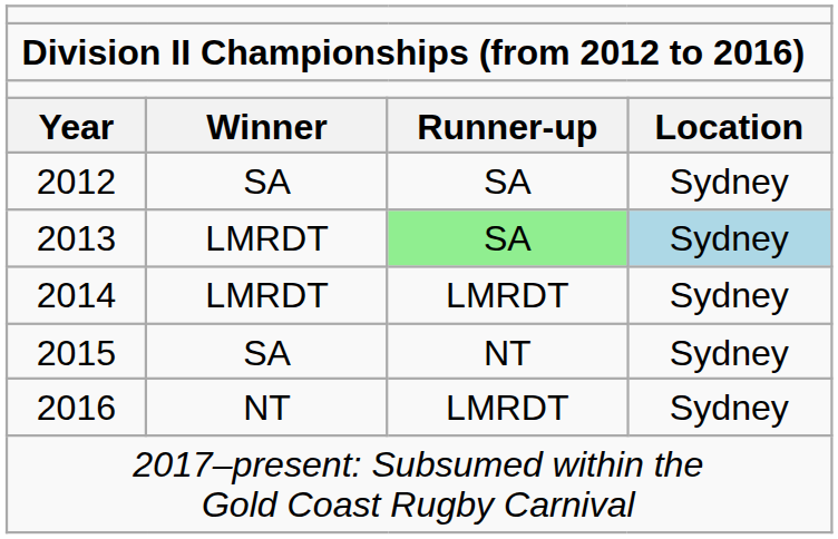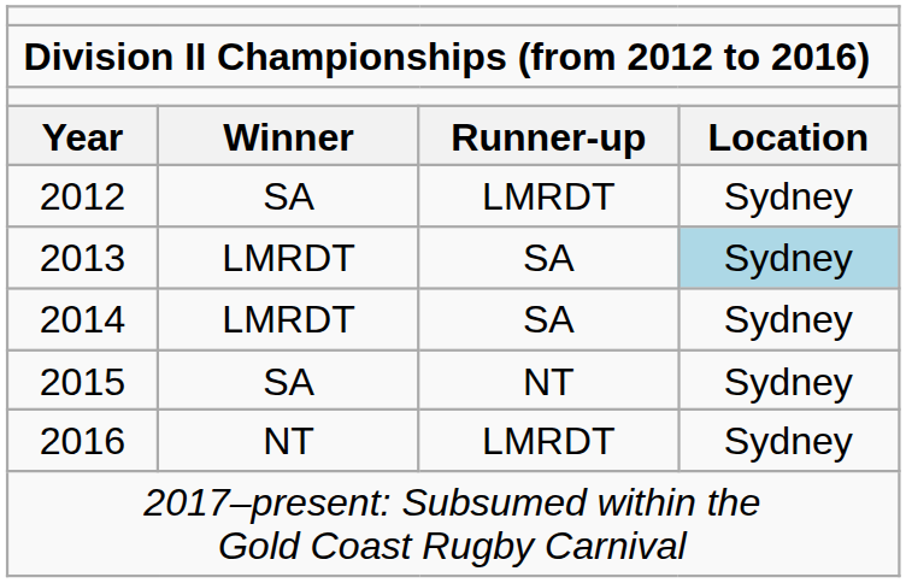 <table class="wikitable" style="text-align:center;margin-left:1em;font-size:90%; float:right;">
 <tr>
 <td colspan=4></td>
 </tr>
 <tr>
 <td colspan=4><strong>Division II Championships (from 2012 to 2016)</strong> </td>
 </tr>
 <tr>
 <td colspan=4></td>
 </tr>
 <tr>
 <th style="width:50px;">Year</th>
 <th style="width:90px;">Winner</th>
 <th style="width:90px;">Runner-up</th>
 <th style="width:75px;">Location<br></th>
 </tr>
 <tr>
 <td style="text-align:center;">2012</td>
 <td style="text-align:center;">SA</td>
-<td style="text-align:center;">SA</td>
+<td style="text-align:center;">LMRDT</td>
 <td style="text-align:center;">Sydney</td>
 </tr>
 <tr>
 <td style="text-align:center;">2013</td>
 <td style="text-align:center;">LMRDT</td>
-<td style="background: lightgreen; text-align:center;">SA</td>
+<td style="text-align:center;">SA</td>
 <td style="background: lightblue; text-align:center;">Sydney</td>
 </tr>
 <tr>
 <td style="text-align:center;">2014</td>
 <td style="text-align:center;">LMRDT</td>
-<td style="text-align:center;">LMRDT</td>
+<td style="text-align:center;">SA</td>
 <td style="text-align:center;">Sydney</td>
 </tr>
 <tr>
 <td style="text-align:center;">2015</td>
 <td style="text-align:center;">SA</td>
 <td style="text-align:center;">NT</td>
 <td style="text-align:center;">Sydney</td>
 </tr>
 <tr>
 <td style="text-align:center;">2016</td>
 <td style="text-align:center;">NT</td>
 <td style="text-align:center;">LMRDT</td>
 <td style="text-align:center;">Sydney</td>
 </tr>
 <tr>
 <td colspan=4><em>2017–present: Subsumed within the</em><br><em>Gold Coast Rugby Carnival</em></td>
 </tr>
 </table>
